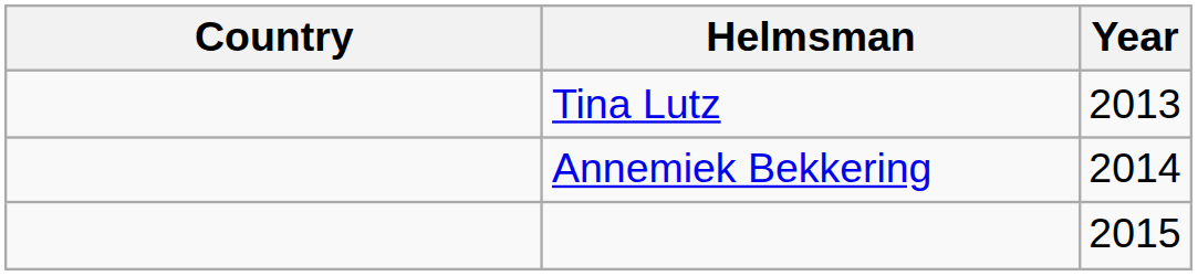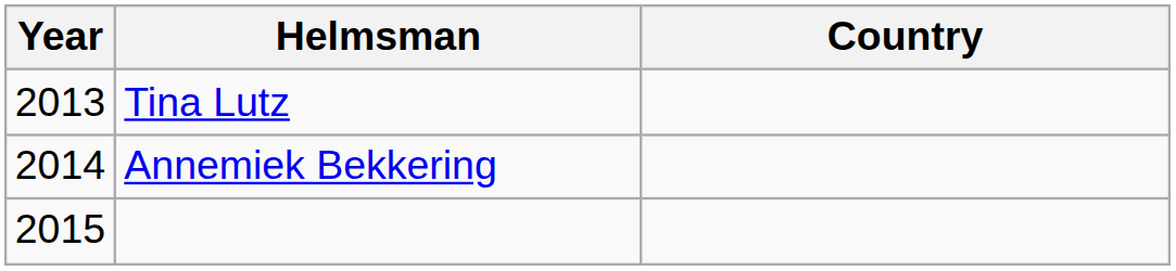 <table class=wikitable>
 <tr>
+<th>Year</th>
+<th width=200px>Helmsman</th>
 <th width=200px>Country</th>
-<th width=200px>Helmsman</th>
-<th>Year</th>
 </tr>
 <tr>
+<td>2013</td>
+<td><a href='#'>Tina Lutz</a></td>
 <td></td>
-<td><a href='#'>Tina Lutz</a></td>
-<td>2013</td>
 </tr>
 <tr>
+<td>2014</td>
+<td><a href='#'>Annemiek Bekkering</a></td>
 <td></td>
-<td><a href='#'>Annemiek Bekkering</a></td>
-<td>2014</td>
 </tr>
 <tr>
+<td>2015</td>
 <td></td>
 <td></td>
-<td>2015</td>
 </tr>
 </table>
